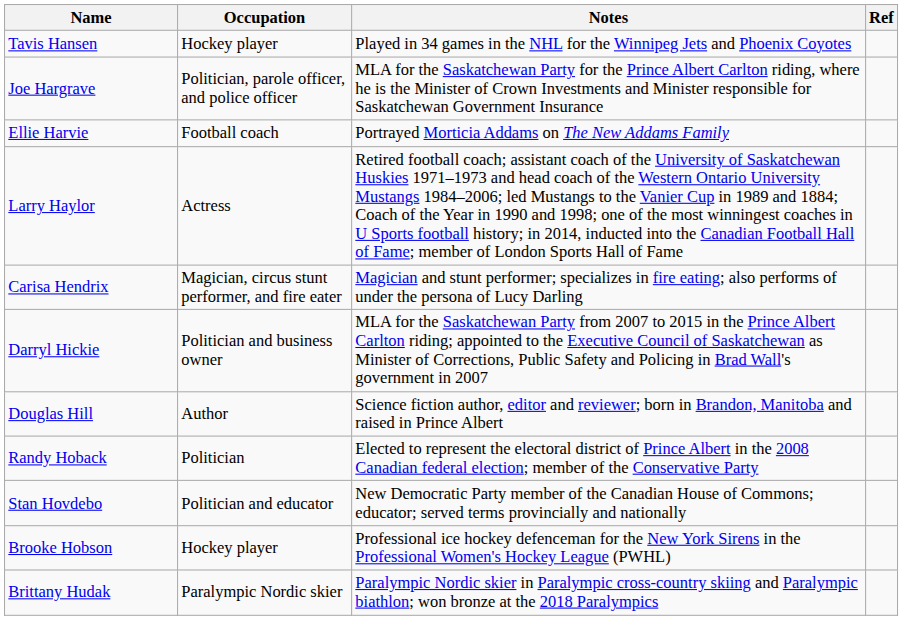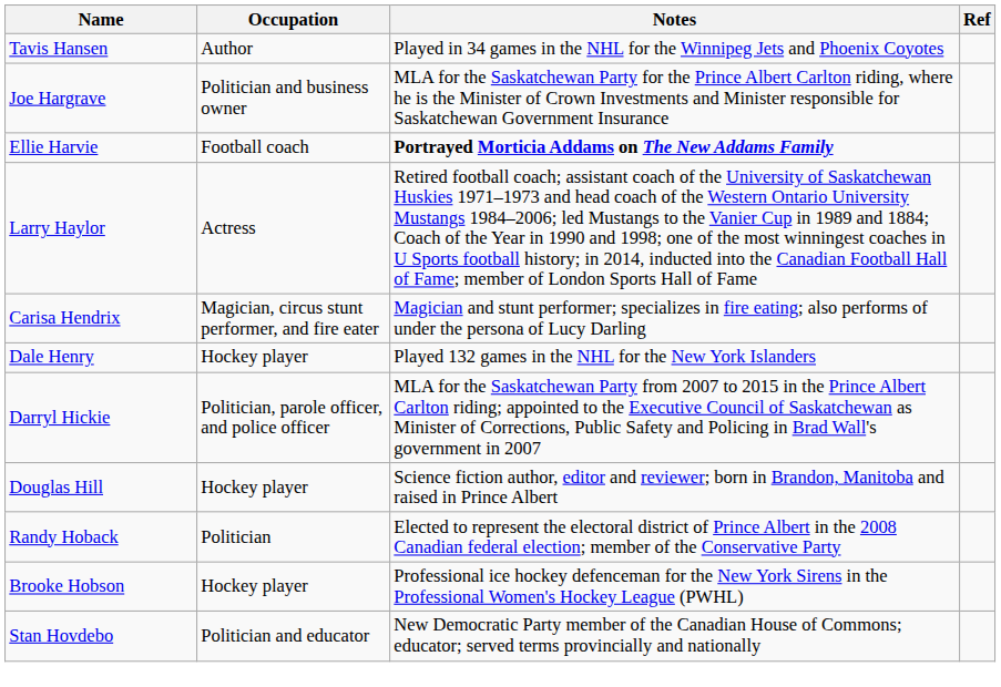 <table class="wikitable sortable">
 <tr align=left>
 <th style="width:20%;">Name</th>
 <th style="width:20%;">Occupation</th>
 <th style="width:60%;">Notes</th>
 <th style="width:20%;">Ref</th>
 </tr>
 <tr>
 <td><a href='#'>Tavis Hansen</a></td>
-<td>Hockey player</td>
+<td>Author</td>
 <td>Played in 34 games in the <a href='#'>NHL</a> for the <a href='#'>Winnipeg Jets</a> and <a href='#'>Phoenix Coyotes</a></td>
 <td></td>
 </tr>
 <tr>
 <td><a href='#'>Joe Hargrave</a></td>
-<td>Politician, parole officer, and police officer</td>
+<td>Politician and business owner</td>
 <td>MLA for the <a href='#'>Saskatchewan Party</a> for the <a href='#'>Prince Albert Carlton</a> riding, where he is the Minister of Crown Investments and Minister responsible for Saskatchewan Government Insurance</td>
 <td></td>
 </tr>
 <tr>
 <td><a href='#'>Ellie Harvie</a></td>
 <td>Football coach</td>
-<td>Portrayed <a href='#'>Morticia Addams</a> on <em><a href='#'>The New Addams Family</a></em></td>
+<td><strong>Portrayed <a href='#'>Morticia Addams</a> on <em><a href='#'>The New Addams Family</a></em></strong></td>
 <td></td>
 </tr>
 <tr>
 <td><a href='#'>Larry Haylor</a></td>
 <td>Actress</td>
 <td>Retired football coach; assistant coach of the <a href='#'>University of Saskatchewan</a> <a href='#'>Huskies</a> 1971–1973 and head coach of the <a href='#'>Western Ontario University</a> <a href='#'>Mustangs</a> 1984–2006; led Mustangs to the <a href='#'>Vanier Cup</a> in 1989 and 1884; Coach of the Year in 1990 and 1998; one of the most winningest coaches in <a href='#'>U Sports football</a> history; in 2014, inducted into the <a href='#'>Canadian Football Hall of Fame</a>; member of London Sports Hall of Fame</td>
 <td></td>
 </tr>
 <tr>
 <td><a href='#'>Carisa Hendrix</a></td>
 <td>Magician, circus stunt performer, and fire eater</td>
 <td><a href='#'>Magician</a> and stunt performer; specializes in <a href='#'>fire eating</a>; also performs of under the persona of Lucy Darling</td>
 <td></td>
 </tr>
 <tr>
+<td><a href='#'>Dale Henry</a></td>
+<td>Hockey player</td>
+<td>Played 132 games in the <a href='#'>NHL</a> for the <a href='#'>New York Islanders</a></td>
+<td></td>
+</tr>
+<tr>
 <td><a href='#'>Darryl Hickie</a></td>
-<td>Politician and business owner</td>
+<td>Politician, parole officer, and police officer</td>
 <td>MLA for the <a href='#'>Saskatchewan Party</a> from 2007 to 2015 in the <a href='#'>Prince Albert Carlton</a> riding; appointed to the <a href='#'>Executive Council of Saskatchewan</a> as Minister of Corrections, Public Safety and Policing in <a href='#'>Brad Wall</a>'s government in 2007</td>
 <td></td>
 </tr>
 <tr>
 <td><a href='#'>Douglas Hill</a></td>
-<td>Author</td>
+<td>Hockey player</td>
 <td>Science fiction author, <a href='#'>editor</a> and <a href='#'>reviewer</a>; born in <a href='#'>Brandon, Manitoba</a> and raised in Prince Albert</td>
 <td></td>
 </tr>
 <tr>
 <td><a href='#'>Randy Hoback</a></td>
 <td>Politician</td>
 <td>Elected to represent the electoral district of <a href='#'>Prince Albert</a> in the <a href='#'>2008 Canadian federal election</a>; member of the <a href='#'>Conservative Party</a></td>
 <td></td>
 </tr>
 <tr>
-<td><a href='#'>Stan Hovdebo</a></td>
-<td>Politician and educator</td>
-<td>New Democratic Party member of the Canadian House of Commons; educator; served terms provincially and nationally</td>
-<td></td>
-</tr>
-<tr>
 <td><a href='#'>Brooke Hobson</a></td>
 <td>Hockey player</td>
 <td>Professional ice hockey defenceman for the <a href='#'>New York Sirens</a> in the <a href='#'>Professional Women's Hockey League</a> (PWHL)</td>
 <td></td>
 </tr>
 <tr>
-<td><a href='#'>Brittany Hudak</a></td>
-<td>Paralympic Nordic skier</td>
-<td><a href='#'>Paralympic Nordic skier</a> in <a href='#'>Paralympic cross-country skiing</a> and <a href='#'>Paralympic biathlon</a>; won bronze at the <a href='#'>2018 Paralympics</a></td>
+<td><a href='#'>Stan Hovdebo</a></td>
+<td>Politician and educator</td>
+<td>New Democratic Party member of the Canadian House of Commons; educator; served terms provincially and nationally</td>
 <td></td>
 </tr>
 </table>
